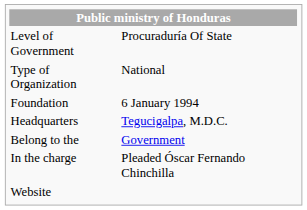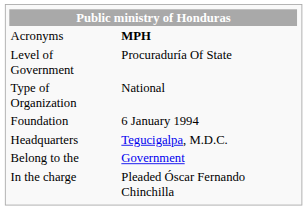 <table class="infobox" style="font-size:90%; text-align:left; width:23.5em">
 <tr>
 <th colspan="2" style="background:#A9A9A9; color:white; text-align:center;">Public ministry of Honduras<br></th>
+</tr>
+<tr>
+<td>Acronyms</td>
+<td><strong>MPH</strong></td>
 </tr>
 <tr>
 <td>Level of Government</td>
 <td>Procuraduría Of State</td>
 </tr>
 <tr>
 <td>Type of Organization</td>
 <td>National</td>
 </tr>
 <tr>
 <td>Foundation</td>
 <td>6 January 1994</td>
 </tr>
 <tr>
 <td>Headquarters</td>
 <td><a href='#'>Tegucigalpa</a>, M.D.C.</td>
 </tr>
 <tr>
 <td>Belong to the</td>
 <td><a href='#'>Government</a></td>
 </tr>
 <tr>
 <td>In the charge</td>
 <td>Pleaded Óscar Fernando Chinchilla</td>
 </tr>
-<tr>
-<td>Website</td>
-<td></td>
-</tr>
 </table>
